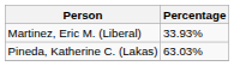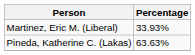 <table class="sortable wikitable" style="font-size:95%;">
 <tr>
 <th>Person</th>
 <th>Percentage</th>
 </tr>
 <tr>
 <td>Martinez, Eric M. (Liberal)</td>
 <td>33.93% </td>
 </tr>
 <tr>
 <td>Pineda, Katherine C. (Lakas)</td>
-<td>63.03% </td>
+<td>63.63% </td>
 </tr>
 <tr>
 </tr>
 </table>
